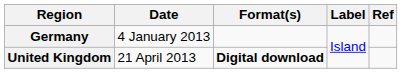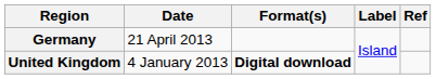 <table class="wikitable plainrowheaders">
 <tr>
 <th scope="col">Region</th>
 <th scope="col">Date</th>
 <th scope="col">Format(s)</th>
 <th scope="col">Label</th>
 <th scope="col">Ref</th>
 </tr>
 <tr>
 <th scope="row">Germany</th>
-<td>4 January 2013</td>
+<td>21 April 2013</td>
 <td></td>
 <td rowspan="2"><a href='#'>Island</a></td>
 <td rowspan="1"></td>
 </tr>
 <tr>
 <th scope="row">United Kingdom</th>
-<td>21 April 2013</td>
+<td>4 January 2013</td>
 <td><strong>Digital download</strong></td>
 <td rowspan="1"></td>
 </tr>
 </table>
